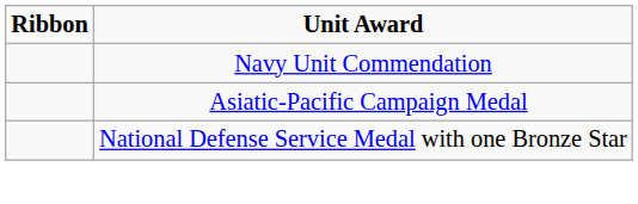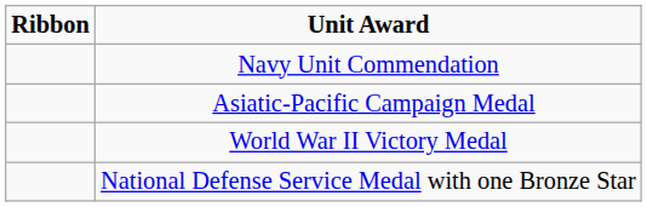 <table class="wikitable" style="text-align:center; clear: center">
 <tr>
 <td><strong>Ribbon</strong></td>
 <td><strong>Unit Award </strong></td>
 </tr>
 <tr>
 <td></td>
 <td><a href='#'>Navy Unit Commendation</a></td>
 </tr>
 <tr>
 <td></td>
 <td>  <a href='#'>Asiatic-Pacific Campaign Medal</a></td>
 </tr>
 <tr>
 <td></td>
+<td><a href='#'>World War II Victory Medal</a></td>
+</tr>
+<tr>
+<td></td>
 <td><a href='#'>National Defense Service Medal</a> with one Bronze Star</td>
 </tr>
 </table>
